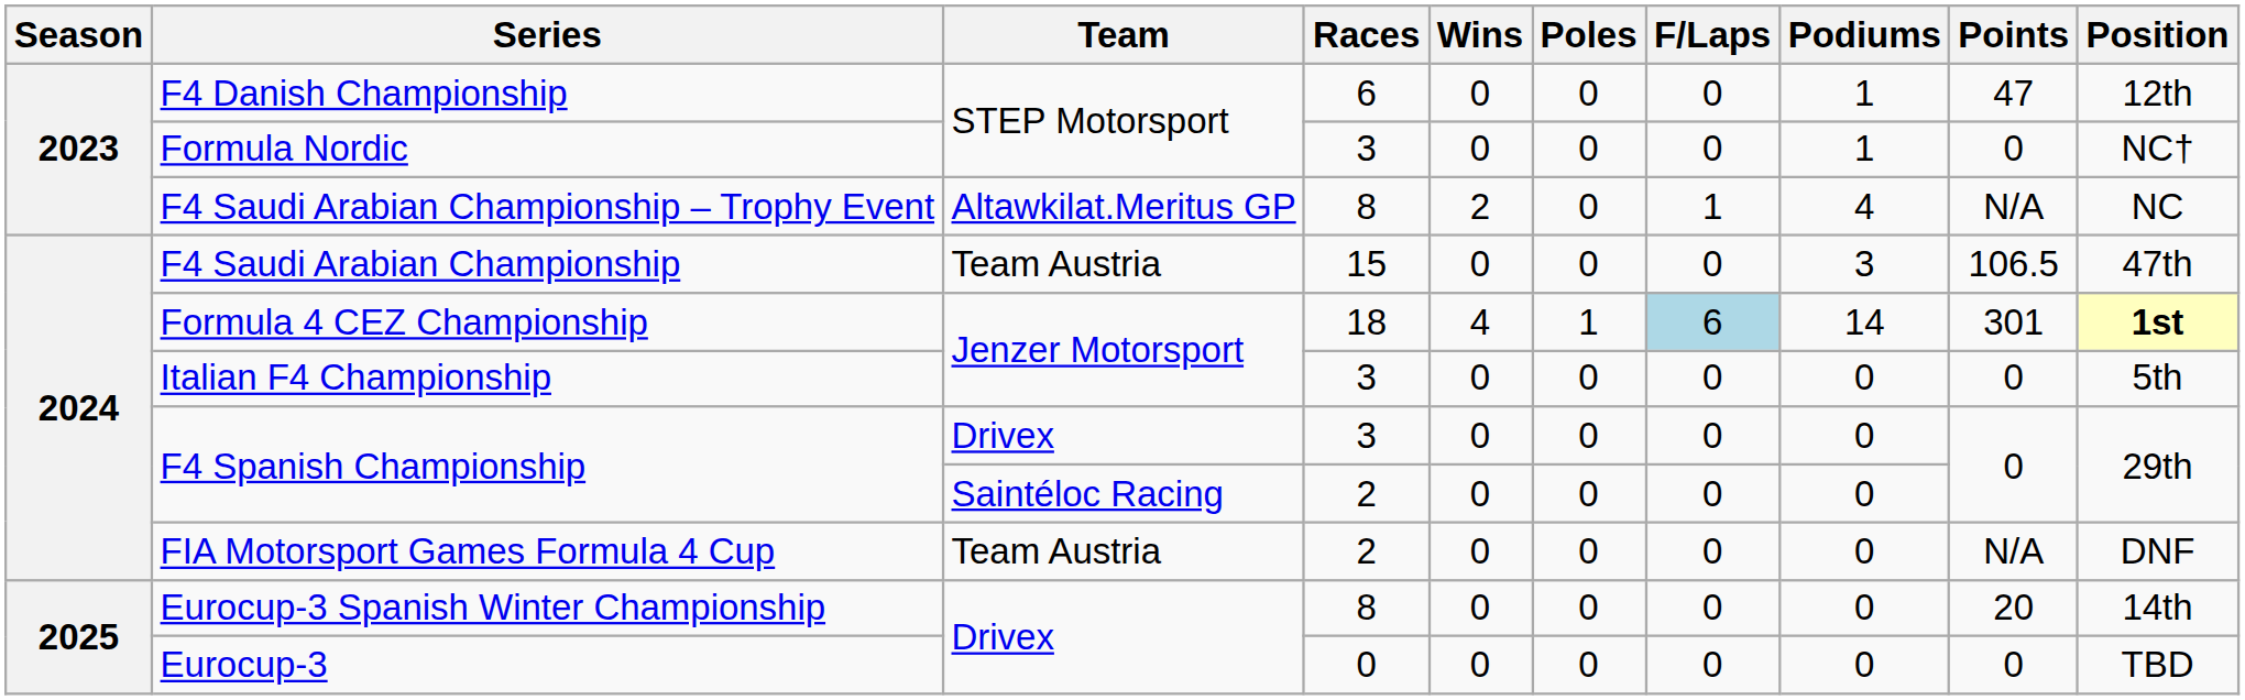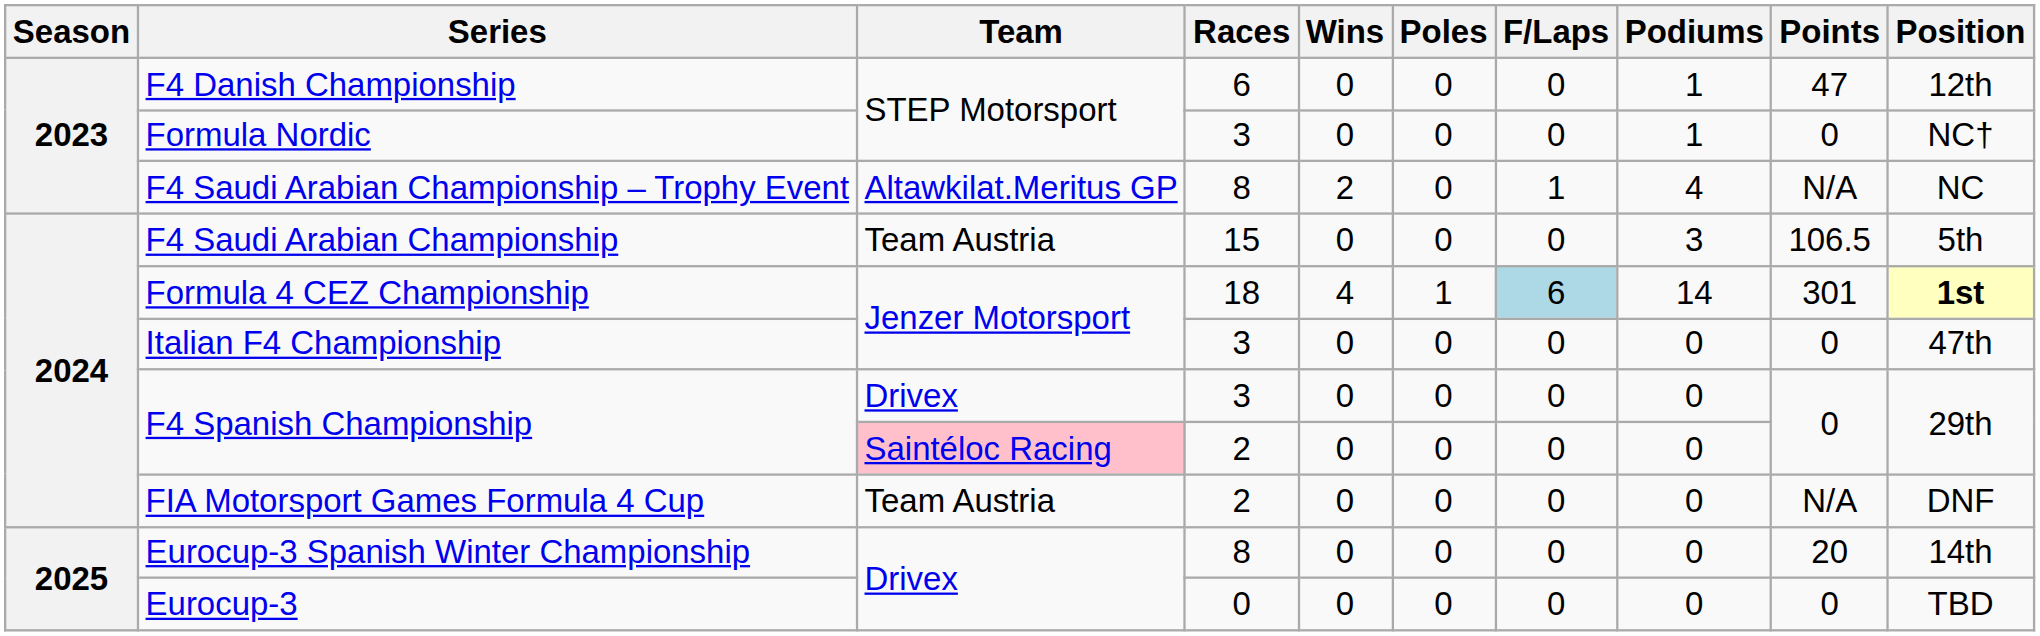 <table class="wikitable" style="font-size: 90%; text-align:center">
 <tr>
 <th>Season</th>
 <th>Series</th>
 <th>Team</th>
 <th>Races</th>
 <th>Wins</th>
 <th>Poles</th>
 <th>F/Laps</th>
 <th>Podiums</th>
 <th>Points</th>
 <th>Position</th>
 </tr>
 <tr>
 <th rowspan="3">2023</th>
 <td align="left"><a href='#'>F4 Danish Championship</a></td>
 <td rowspan="2" align="left">STEP Motorsport</td>
 <td>6</td>
 <td>0</td>
 <td>0</td>
 <td>0</td>
 <td>1</td>
 <td>47</td>
 <td>12th</td>
 </tr>
 <tr>
 <td align=left><a href='#'>Formula Nordic</a></td>
 <td>3</td>
 <td>0</td>
 <td>0</td>
 <td>0</td>
 <td>1</td>
 <td>0</td>
 <td>NC†</td>
 </tr>
 <tr>
 <td align="left"><a href='#'>F4 Saudi Arabian Championship – Trophy Event</a></td>
 <td align="left"><a href='#'>Altawkilat.Meritus GP</a></td>
 <td>8</td>
 <td>2</td>
 <td>0</td>
 <td>1</td>
 <td>4</td>
 <td>N/A</td>
 <td>NC</td>
 </tr>
 <tr>
 <th rowspan="6">2024</th>
 <td align="left"><a href='#'>F4 Saudi Arabian Championship</a></td>
 <td align=left>Team Austria</td>
 <td>15</td>
 <td>0</td>
 <td>0</td>
 <td>0</td>
 <td>3</td>
 <td>106.5</td>
-<td>47th</td>
+<td>5th</td>
 </tr>
 <tr>
 <td align="left"><a href='#'>Formula 4 CEZ Championship</a></td>
 <td rowspan="2" align="left"><a href='#'>Jenzer Motorsport</a></td>
 <td>18</td>
 <td>4</td>
 <td>1</td>
 <td style="background: lightblue;">6</td>
 <td>14</td>
 <td>301</td>
 <td style="background:#FFFFBF"><strong>1st</strong></td>
 </tr>
 <tr>
 <td align="left"><a href='#'>Italian F4 Championship</a></td>
 <td>3</td>
 <td>0</td>
 <td>0</td>
 <td>0</td>
 <td>0</td>
 <td>0</td>
-<td>5th</td>
+<td>47th</td>
 </tr>
 <tr>
 <td rowspan="2" align="left"><a href='#'>F4 Spanish Championship</a></td>
 <td align=left><a href='#'>Drivex</a></td>
 <td>3</td>
 <td>0</td>
 <td>0</td>
 <td>0</td>
 <td>0</td>
 <td rowspan="2">0</td>
 <td rowspan="2">29th</td>
 </tr>
 <tr>
-<td align=left><a href='#'>Saintéloc Racing</a></td>
+<td align=left style="background: pink;"><a href='#'>Saintéloc Racing</a></td>
 <td>2</td>
 <td>0</td>
 <td>0</td>
 <td>0</td>
 <td>0</td>
 </tr>
 <tr>
 <td align=left><a href='#'>FIA Motorsport Games Formula 4 Cup</a></td>
 <td align=left>Team Austria</td>
 <td>2</td>
 <td>0</td>
 <td>0</td>
 <td>0</td>
 <td>0</td>
 <td>N/A</td>
 <td>DNF</td>
 </tr>
 <tr>
 <th rowspan="2">2025</th>
 <td align=left><a href='#'>Eurocup-3 Spanish Winter Championship</a></td>
 <td rowspan="2" align=left><a href='#'>Drivex</a></td>
 <td>8</td>
 <td>0</td>
 <td>0</td>
 <td>0</td>
 <td>0</td>
 <td>20</td>
 <td>14th</td>
 </tr>
 <tr>
 <td align=left><a href='#'>Eurocup-3</a></td>
 <td>0</td>
 <td>0</td>
 <td>0</td>
 <td>0</td>
 <td>0</td>
 <td>0</td>
 <td>TBD</td>
 </tr>
 </table>
